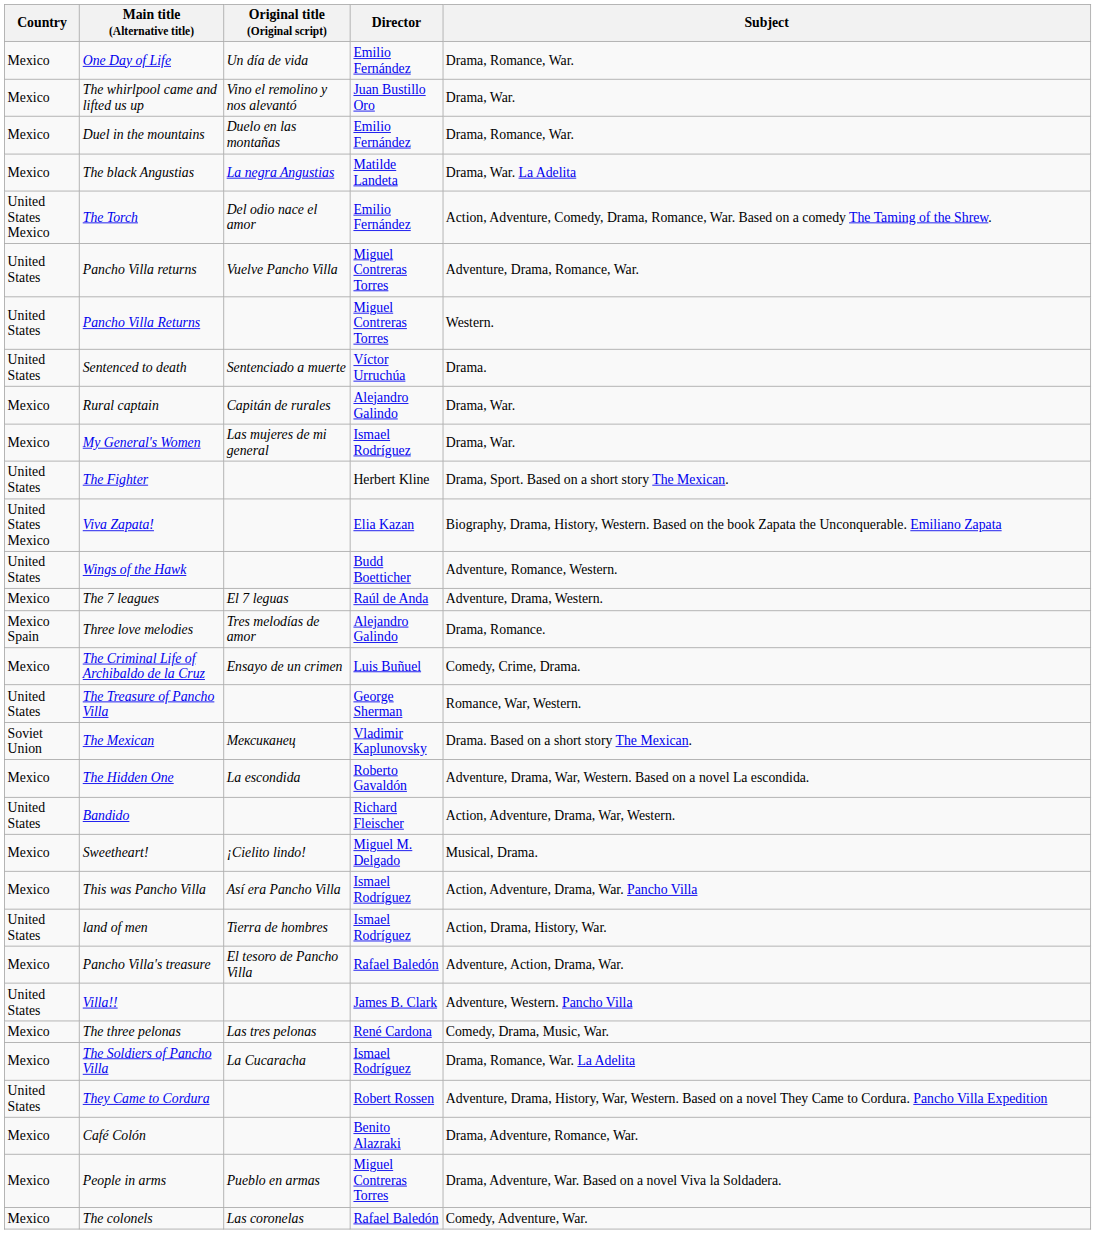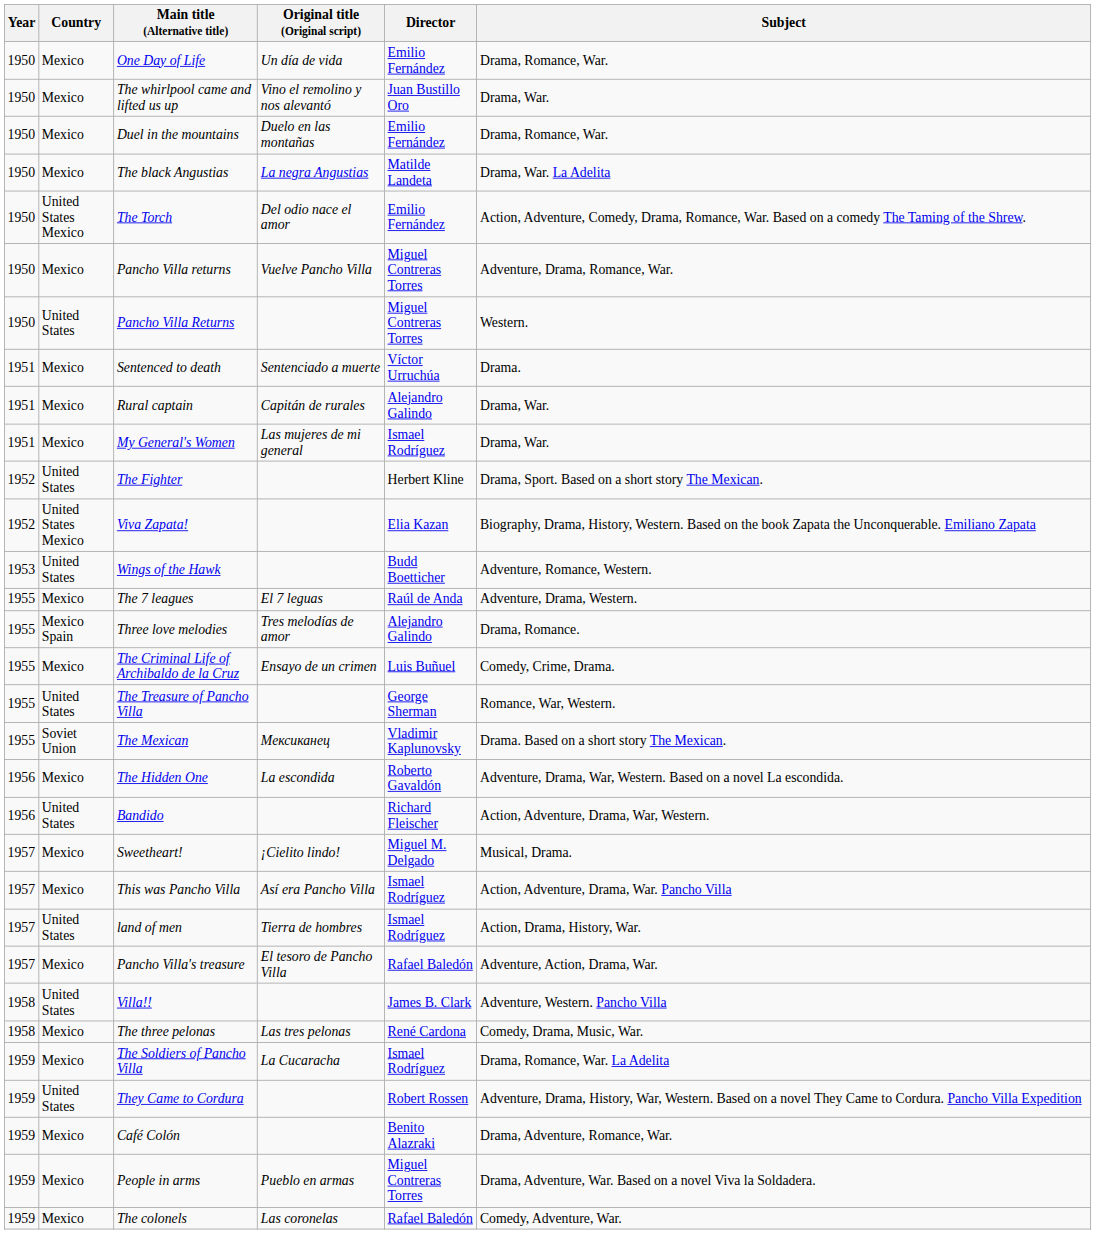 <table class="wikitable sortable" style="width:100%;">
 <tr>
+<th>Year</th>
 <th width= 80>Country</th>
 <th class="unsortable" style="width:160px;">Main title<br><small>(Alternative title)</small></th>
 <th class="unsortable" style="width:140px;">Original title<br><small>(Original script)</small></th>
 <th width=100>Director</th>
 <th class="unsortable">Subject</th>
 </tr>
 <tr>
+<td>1950</td>
 <td>Mexico</td>
 <td><em><a href='#'>One Day of Life</a></em></td>
 <td><em>Un día de vida</em></td>
 <td><a href='#'>Emilio Fernández</a></td>
 <td>Drama, Romance, War.</td>
 </tr>
 <tr>
+<td>1950</td>
 <td>Mexico</td>
 <td><em>The whirlpool came and lifted us up</em></td>
 <td><em>Vino el remolino y nos alevantó</em></td>
 <td><a href='#'>Juan Bustillo Oro</a></td>
 <td>Drama, War.</td>
 </tr>
 <tr>
+<td>1950</td>
 <td>Mexico</td>
 <td><em>Duel in the mountains</em></td>
 <td><em>Duelo en las montañas</em></td>
 <td><a href='#'>Emilio Fernández</a></td>
 <td>Drama, Romance, War.</td>
 </tr>
 <tr>
+<td>1950</td>
 <td>Mexico</td>
 <td><em>The black Angustias</em></td>
 <td><em><a href='#'>La negra Angustias</a></em></td>
 <td><a href='#'>Matilde Landeta</a></td>
 <td>Drama, War. <a href='#'>La Adelita</a></td>
 </tr>
 <tr>
+<td>1950</td>
 <td>United States<br>Mexico</td>
 <td><em><a href='#'>The Torch</a></em></td>
 <td><em>Del odio nace el amor</em></td>
 <td><a href='#'>Emilio Fernández</a></td>
 <td>Action, Adventure, Comedy, Drama, Romance, War. Based on a comedy <a href='#'>The Taming of the Shrew</a>.</td>
 </tr>
 <tr>
-<td>United States</td>
+<td>1950</td>
+<td>Mexico</td>
 <td><em>Pancho Villa returns</em></td>
 <td><em>Vuelve Pancho Villa</em></td>
 <td><a href='#'>Miguel Contreras Torres</a></td>
 <td>Adventure, Drama, Romance, War.</td>
 </tr>
 <tr>
+<td>1950</td>
 <td>United States</td>
 <td><em><a href='#'>Pancho Villa Returns</a></em></td>
 <td></td>
 <td><a href='#'>Miguel Contreras Torres</a></td>
 <td>Western.</td>
 </tr>
 <tr>
-<td>United States</td>
+<td>1951</td>
+<td>Mexico</td>
 <td><em>Sentenced to death</em></td>
 <td><em>Sentenciado a muerte</em></td>
 <td><a href='#'>Víctor Urruchúa</a></td>
 <td>Drama.</td>
 </tr>
 <tr>
+<td>1951</td>
 <td>Mexico</td>
 <td><em>Rural captain</em></td>
 <td><em>Capitán de rurales</em></td>
 <td><a href='#'>Alejandro Galindo</a></td>
 <td>Drama, War.</td>
 </tr>
 <tr>
+<td>1951</td>
 <td>Mexico</td>
 <td><em><a href='#'>My General's Women</a></em></td>
 <td><em>Las mujeres de mi general</em></td>
 <td><a href='#'>Ismael Rodríguez</a></td>
 <td>Drama, War.</td>
 </tr>
 <tr>
+<td>1952</td>
 <td>United States</td>
 <td><em><a href='#'>The Fighter</a></em></td>
 <td></td>
 <td>Herbert Kline</td>
 <td>Drama, Sport. Based on a short story <a href='#'>The Mexican</a>.</td>
 </tr>
 <tr>
+<td>1952</td>
 <td>United States<br>Mexico</td>
 <td><em><a href='#'>Viva Zapata!</a></em></td>
 <td></td>
 <td><a href='#'>Elia Kazan</a></td>
 <td>Biography, Drama, History, Western. Based on the book Zapata the Unconquerable. <a href='#'>Emiliano Zapata</a></td>
 </tr>
 <tr>
+<td>1953</td>
 <td>United States</td>
 <td><em><a href='#'>Wings of the Hawk</a></em></td>
 <td></td>
 <td><a href='#'>Budd Boetticher</a></td>
 <td>Adventure, Romance, Western.</td>
 </tr>
 <tr>
+<td>1955</td>
 <td>Mexico</td>
 <td><em>The 7 leagues</em></td>
 <td><em>El 7 leguas</em></td>
 <td><a href='#'>Raúl de Anda</a></td>
 <td>Adventure, Drama, Western.</td>
 </tr>
 <tr>
+<td>1955</td>
 <td>Mexico<br>Spain</td>
 <td><em>Three love melodies</em></td>
 <td><em>Tres melodías de amor</em></td>
 <td><a href='#'>Alejandro Galindo</a></td>
 <td>Drama, Romance.</td>
 </tr>
 <tr>
+<td>1955</td>
 <td>Mexico</td>
 <td><em><a href='#'>The Criminal Life of Archibaldo de la Cruz</a></em></td>
 <td><em>Ensayo de un crimen</em></td>
 <td><a href='#'>Luis Buñuel</a></td>
 <td>Comedy, Crime, Drama.</td>
 </tr>
 <tr>
+<td>1955</td>
 <td>United States</td>
 <td><em><a href='#'>The Treasure of Pancho Villa</a></em></td>
 <td></td>
 <td><a href='#'>George Sherman</a></td>
 <td>Romance, War, Western.</td>
 </tr>
 <tr>
+<td>1955</td>
 <td>Soviet Union</td>
 <td><em><a href='#'>The Mexican</a></em></td>
 <td><em>Мексиканец</em></td>
 <td><a href='#'>Vladimir Kaplunovsky</a></td>
 <td>Drama. Based on a short story <a href='#'>The Mexican</a>.</td>
 </tr>
 <tr>
+<td>1956</td>
 <td>Mexico</td>
 <td><em><a href='#'>The Hidden One</a></em></td>
 <td><em>La escondida</em></td>
 <td><a href='#'>Roberto Gavaldón</a></td>
 <td>Adventure, Drama, War, Western. Based on a novel La escondida.</td>
 </tr>
 <tr>
+<td>1956</td>
 <td>United States</td>
 <td><em><a href='#'>Bandido</a></em></td>
 <td></td>
 <td><a href='#'>Richard Fleischer</a></td>
 <td>Action, Adventure, Drama, War, Western.</td>
 </tr>
 <tr>
+<td>1957</td>
 <td>Mexico</td>
 <td><em>Sweetheart!</em></td>
 <td><em>¡Cielito lindo!</em></td>
 <td><a href='#'>Miguel M. Delgado</a></td>
 <td>Musical, Drama.</td>
 </tr>
 <tr>
+<td>1957</td>
 <td>Mexico</td>
 <td><em>This was Pancho Villa</em></td>
 <td><em>Así era Pancho Villa</em></td>
 <td><a href='#'>Ismael Rodríguez</a></td>
 <td>Action, Adventure, Drama, War. <a href='#'>Pancho Villa</a></td>
 </tr>
 <tr>
+<td>1957</td>
 <td>United States</td>
 <td><em>land of men</em></td>
 <td><em>Tierra de hombres</em></td>
 <td><a href='#'>Ismael Rodríguez</a></td>
 <td>Action, Drama, History, War.</td>
 </tr>
 <tr>
+<td>1957</td>
 <td>Mexico</td>
 <td><em>Pancho Villa's treasure</em></td>
 <td><em>El tesoro de Pancho Villa</em></td>
 <td><a href='#'>Rafael Baledón</a></td>
 <td>Adventure, Action, Drama, War.</td>
 </tr>
 <tr>
+<td>1958</td>
 <td>United States</td>
 <td><em><a href='#'>Villa!!</a></em></td>
 <td></td>
 <td><a href='#'>James B. Clark</a></td>
 <td>Adventure, Western. <a href='#'>Pancho Villa</a></td>
 </tr>
 <tr>
+<td>1958</td>
 <td>Mexico</td>
 <td><em>The three pelonas</em></td>
 <td><em>Las tres pelonas</em></td>
 <td><a href='#'>René Cardona</a></td>
 <td>Comedy, Drama, Music, War.</td>
 </tr>
 <tr>
+<td>1959</td>
 <td>Mexico</td>
 <td><em><a href='#'>The Soldiers of Pancho Villa</a></em></td>
 <td><em>La Cucaracha</em></td>
 <td><a href='#'>Ismael Rodríguez</a></td>
 <td>Drama, Romance, War. <a href='#'>La Adelita</a></td>
 </tr>
 <tr>
+<td>1959</td>
 <td>United States</td>
 <td><em><a href='#'>They Came to Cordura</a></em></td>
 <td></td>
 <td><a href='#'>Robert Rossen</a></td>
 <td>Adventure, Drama, History, War, Western. Based on a novel They Came to Cordura. <a href='#'>Pancho Villa Expedition</a></td>
 </tr>
 <tr>
+<td>1959</td>
 <td>Mexico</td>
 <td><em>Café Colón</em></td>
 <td></td>
 <td><a href='#'>Benito Alazraki</a></td>
 <td>Drama, Adventure, Romance, War.</td>
 </tr>
 <tr>
+<td>1959</td>
 <td>Mexico</td>
 <td><em>People in arms</em></td>
 <td><em>Pueblo en armas</em></td>
 <td><a href='#'>Miguel Contreras Torres</a></td>
 <td>Drama, Adventure, War. Based on a novel Viva la Soldadera.</td>
 </tr>
 <tr>
+<td>1959</td>
 <td>Mexico</td>
 <td><em>The colonels</em></td>
 <td><em>Las coronelas</em></td>
 <td><a href='#'>Rafael Baledón</a></td>
 <td>Comedy, Adventure, War.</td>
 </tr>
 </table>
